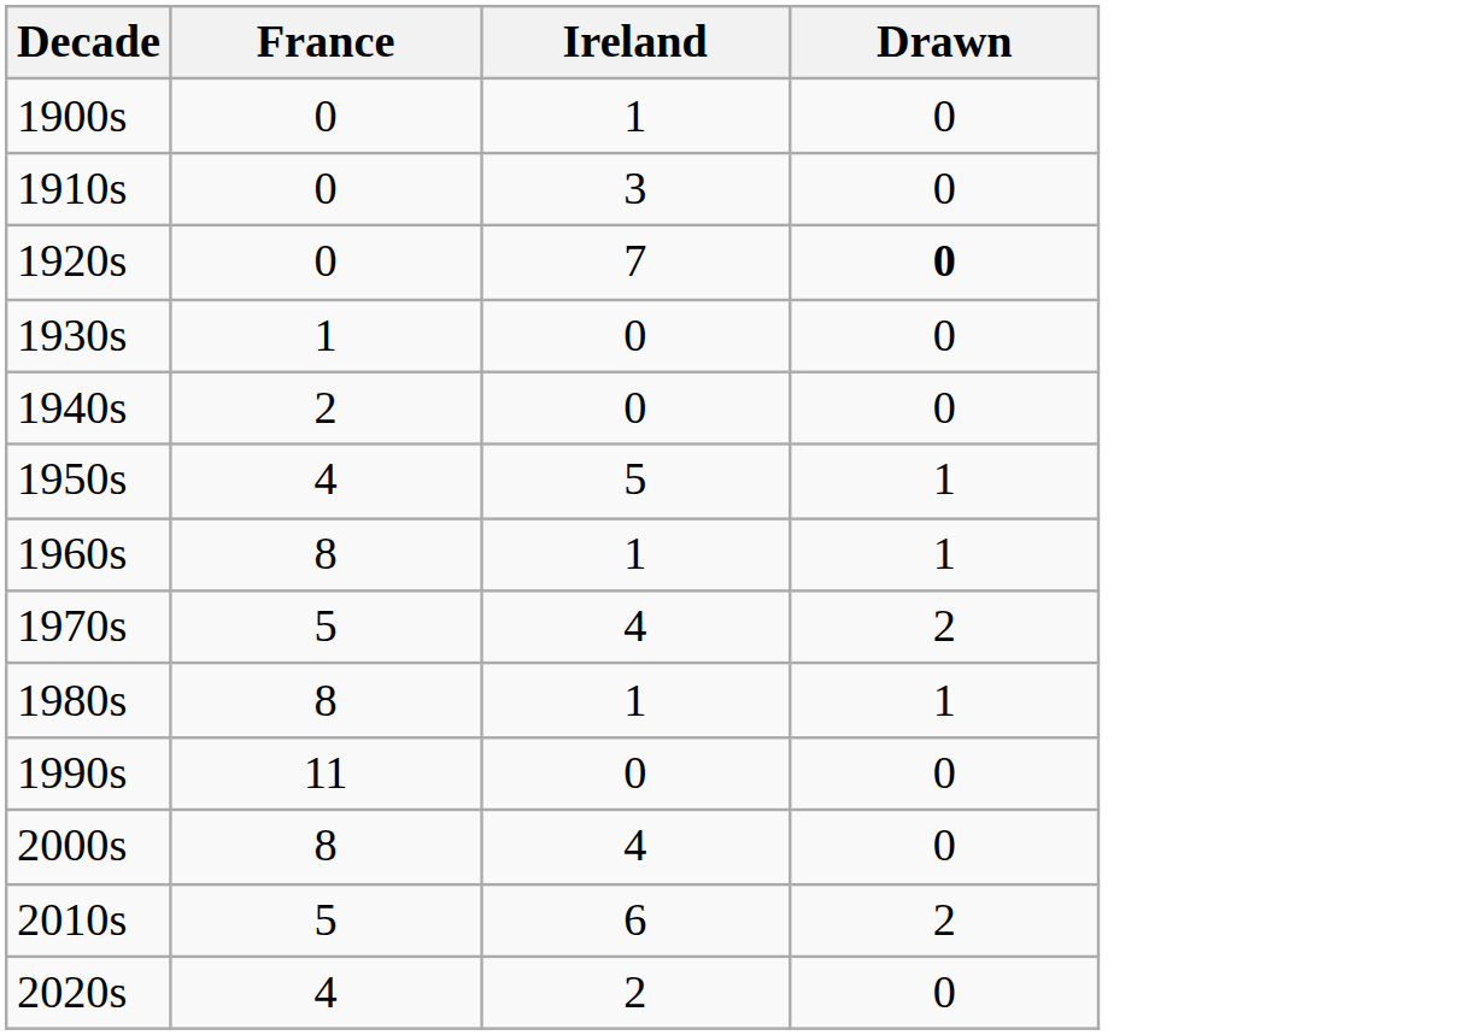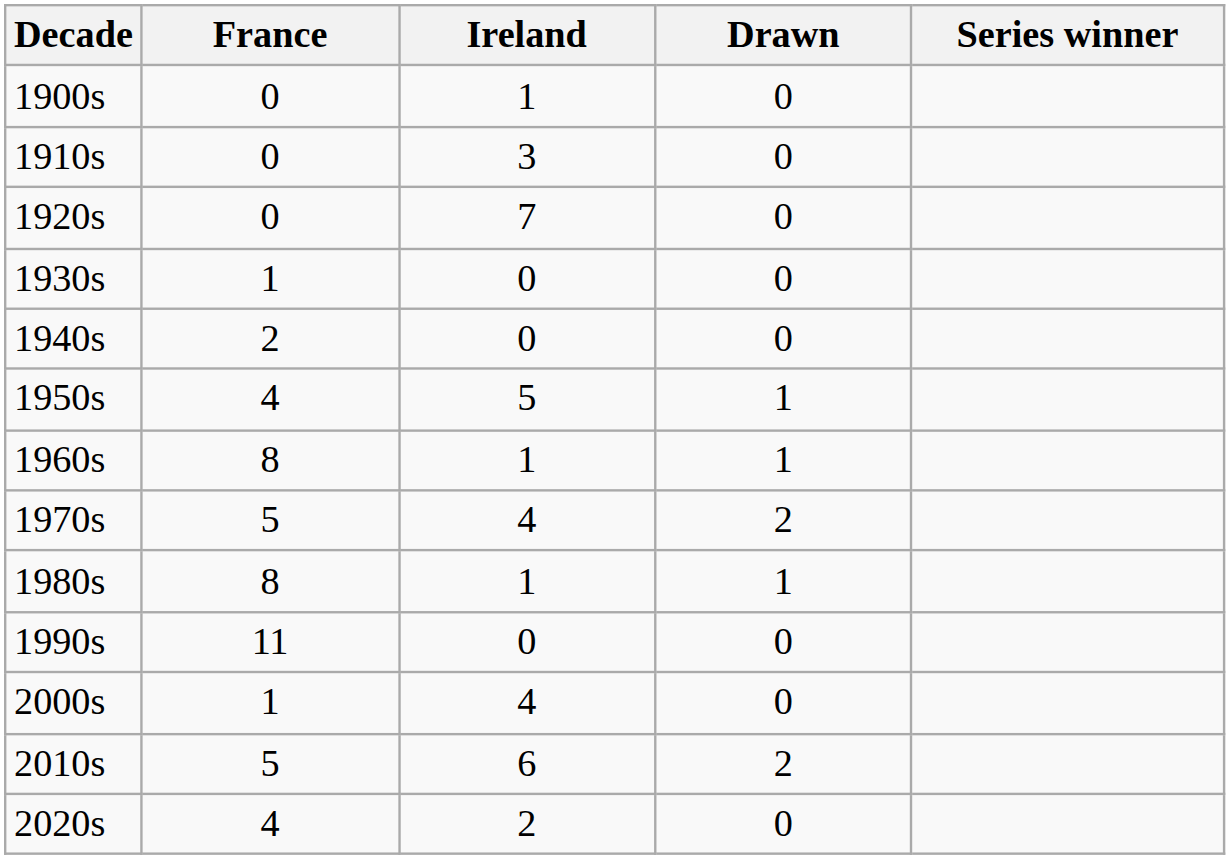 <table class="wikitable">
 <tr>
 <th>Decade</th>
 <th width="100">France</th>
 <th width="100">Ireland</th>
 <th width="100">Drawn</th>
+<th width="123">Series winner</th>
 </tr>
 <tr>
 <td>1900s</td>
 <td align=center>0</td>
 <td align=center>1</td>
 <td align=center>0</td>
+<td></td>
 </tr>
 <tr>
 <td>1910s</td>
 <td align=center>0</td>
 <td align=center>3</td>
 <td align=center>0</td>
+<td></td>
 </tr>
 <tr>
 <td>1920s</td>
 <td align=center>0</td>
 <td align=center>7</td>
-<td align=center><strong>0</strong></td>
+<td align=center>0</td>
+<td></td>
 </tr>
 <tr>
 <td>1930s</td>
 <td align=center>1</td>
 <td align=center>0</td>
 <td align=center>0</td>
+<td></td>
 </tr>
 <tr>
 <td>1940s</td>
 <td align=center>2</td>
 <td align=center>0</td>
 <td align=center>0</td>
+<td></td>
 </tr>
 <tr>
 <td>1950s</td>
 <td align=center>4</td>
 <td align=center>5</td>
 <td align=center>1</td>
+<td></td>
 </tr>
 <tr>
 <td>1960s</td>
 <td align=center>8</td>
 <td align=center>1</td>
 <td align=center>1</td>
+<td></td>
 </tr>
 <tr>
 <td>1970s</td>
 <td align=center>5</td>
 <td align=center>4</td>
 <td align=center>2</td>
+<td></td>
 </tr>
 <tr>
 <td>1980s</td>
 <td align=center>8</td>
 <td align=center>1</td>
 <td align=center>1</td>
+<td></td>
 </tr>
 <tr>
 <td>1990s</td>
 <td align=center>11</td>
 <td align=center>0</td>
 <td align=center>0</td>
+<td></td>
 </tr>
 <tr>
 <td>2000s</td>
-<td align=center>8</td>
+<td align=center>1</td>
 <td align=center>4</td>
 <td align=center>0</td>
+<td></td>
 </tr>
 <tr>
 <td>2010s</td>
 <td align=center>5</td>
 <td align=center>6</td>
 <td align=center>2</td>
+<td></td>
 </tr>
 <tr>
 <td>2020s</td>
 <td align=center>4</td>
 <td align=center>2</td>
 <td align=center>0</td>
+<td></td>
 </tr>
 </table>
